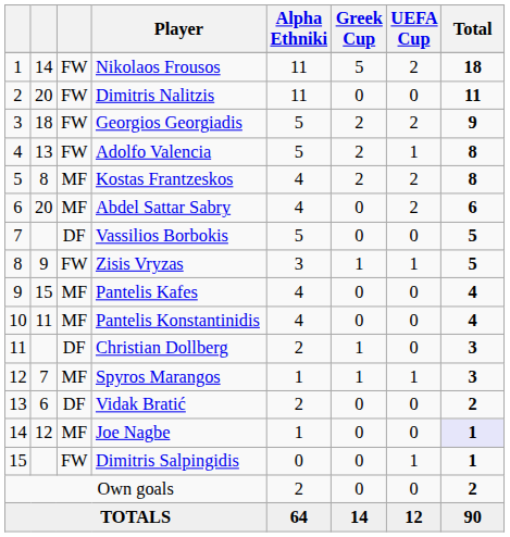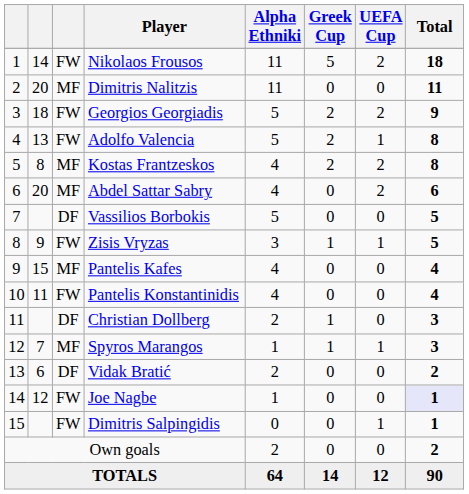 <table class="wikitable sortable" style="text-align:center">
 <tr>
 <th width=5></th>
 <th width=5></th>
 <th width=5></th>
 <th width=150>Player</th>
 <th width=30><a href='#'>Alpha Ethniki</a></th>
 <th width=30><a href='#'>Greek Cup</a></th>
 <th width=30px><a href='#'>UEFA Cup</a></th>
 <th width=50>Total</th>
 </tr>
 <tr>
 </tr>
 <tr>
 <td>1</td>
 <td>14</td>
 <td>FW</td>
 <td align=left> <a href='#'>Nikolaos Frousos</a></td>
 <td>11</td>
 <td>5</td>
 <td>2</td>
 <td><strong>18</strong></td>
 </tr>
 <tr>
 <td>2</td>
 <td>20</td>
-<td>FW</td>
+<td>MF</td>
 <td align=left> <a href='#'>Dimitris Nalitzis</a></td>
 <td>11</td>
 <td>0</td>
 <td>0</td>
 <td><strong>11</strong></td>
 </tr>
 <tr>
 <td>3</td>
 <td>18</td>
 <td>FW</td>
 <td align=left> <a href='#'>Georgios Georgiadis</a></td>
 <td>5</td>
 <td>2</td>
 <td>2</td>
 <td><strong>9</strong></td>
 </tr>
 <tr>
 <td>4</td>
 <td>13</td>
 <td>FW</td>
 <td align=left> <a href='#'>Adolfo Valencia</a></td>
 <td>5</td>
 <td>2</td>
 <td>1</td>
 <td><strong>8</strong></td>
 </tr>
 <tr>
 <td>5</td>
 <td>8</td>
 <td>MF</td>
 <td align=left> <a href='#'>Kostas Frantzeskos</a></td>
 <td>4</td>
 <td>2</td>
 <td>2</td>
 <td><strong>8</strong></td>
 </tr>
 <tr>
 <td>6</td>
 <td>20</td>
 <td>MF</td>
 <td align=left> <a href='#'>Abdel Sattar Sabry</a></td>
 <td>4</td>
 <td>0</td>
 <td>2</td>
 <td><strong>6</strong></td>
 </tr>
 <tr>
 <td>7</td>
 <td></td>
 <td>DF</td>
 <td align=left> <a href='#'>Vassilios Borbokis</a></td>
 <td>5</td>
 <td>0</td>
 <td>0</td>
 <td><strong>5</strong></td>
 </tr>
 <tr>
 <td>8</td>
 <td>9</td>
 <td>FW</td>
 <td align=left> <a href='#'>Zisis Vryzas</a></td>
 <td>3</td>
 <td>1</td>
 <td>1</td>
 <td><strong>5</strong></td>
 </tr>
 <tr>
 <td>9</td>
 <td>15</td>
 <td>MF</td>
 <td align=left> <a href='#'>Pantelis Kafes</a></td>
 <td>4</td>
 <td>0</td>
 <td>0</td>
 <td><strong>4</strong></td>
 </tr>
 <tr>
 <td>10</td>
 <td>11</td>
-<td>MF</td>
+<td>FW</td>
 <td align=left> <a href='#'>Pantelis Konstantinidis</a></td>
 <td>4</td>
 <td>0</td>
 <td>0</td>
 <td><strong>4</strong></td>
 </tr>
 <tr>
 <td>11</td>
 <td></td>
 <td>DF</td>
 <td align=left> <a href='#'>Christian Dollberg</a></td>
 <td>2</td>
 <td>1</td>
 <td>0</td>
 <td><strong>3</strong></td>
 </tr>
 <tr>
 <td>12</td>
 <td>7</td>
 <td>MF</td>
 <td align=left> <a href='#'>Spyros Marangos</a></td>
 <td>1</td>
 <td>1</td>
 <td>1</td>
 <td><strong>3</strong></td>
 </tr>
 <tr>
 <td>13</td>
 <td>6</td>
 <td>DF</td>
 <td align=left> <a href='#'>Vidak Bratić</a></td>
 <td>2</td>
 <td>0</td>
 <td>0</td>
 <td><strong>2</strong></td>
 </tr>
 <tr>
 <td>14</td>
 <td>12</td>
-<td>MF</td>
+<td>FW</td>
 <td align=left> <a href='#'>Joe Nagbe</a></td>
 <td>1</td>
 <td>0</td>
 <td>0</td>
 <td style="background: lavender;"><strong>1</strong></td>
 </tr>
 <tr>
 <td>15</td>
 <td></td>
 <td>FW</td>
 <td align=left> <a href='#'>Dimitris Salpingidis</a></td>
 <td>0</td>
 <td>0</td>
 <td>1</td>
 <td><strong>1</strong></td>
 </tr>
 <tr>
 <td colspan="4">Own goals</td>
 <td>2</td>
 <td>0</td>
 <td>0</td>
 <td><strong>2</strong></td>
 </tr>
 <tr bgcolor="#EFEFEF">
 <td colspan=4><strong>TOTALS</strong></td>
 <td><strong>64</strong></td>
 <td><strong>14</strong></td>
 <td><strong>12</strong></td>
 <td><strong>90</strong></td>
 </tr>
 </table>
